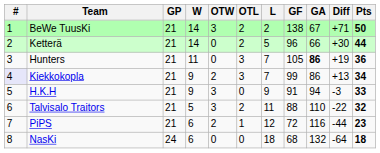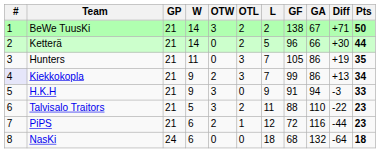 <table class="wikitable">
 <tr>
 <th style="min-width:1.8em;">#</th>
 <th style="min-width: 13em;">Team</th>
 <th style="min-width: 1.8em;">GP</th>
 <th style="min-width: 1.8em;">W</th>
 <th style="min-width: 1.8em;">OTW</th>
 <th style="min-width: 1.8em;">OTL</th>
 <th style="min-width: 1.8em;">L</th>
 <th style="min-width: 1.8em;">GF</th>
 <th style="min-width: 1.8em;">GA</th>
 <th style="min-width: 1.8em;">Diff</th>
 <th style="min-width: 1.8em;">Pts</th>
 </tr>
 <tr style="background:#B0FFB0;">
 <td>1</td>
 <td style="text-align:left;">BeWe TuusKi</td>
 <td>21</td>
 <td>14</td>
 <td>3</td>
 <td>2</td>
 <td>2</td>
 <td>138</td>
 <td>67</td>
 <td>+71</td>
 <td style="font-weight:bold;">50</td>
 </tr>
 <tr style="background:#CCFFCC;">
 <td>2</td>
 <td style="text-align:left;">Ketterä</td>
 <td>21</td>
 <td>14</td>
 <td>0</td>
 <td>2</td>
 <td>5</td>
 <td>96</td>
 <td>66</td>
 <td>+30</td>
 <td style="font-weight:bold;">44</td>
 </tr>
 <tr style="">
 <td>3</td>
 <td style="text-align:left;">Hunters</td>
 <td>21</td>
 <td>11</td>
 <td>0</td>
 <td>3</td>
 <td>7</td>
 <td>105</td>
-<td><strong>86</strong></td>
+<td>86</td>
 <td>+19</td>
-<td style="font-weight:bold;">36</td>
+<td style="font-weight:bold;">35</td>
 </tr>
 <tr style="">
 <td style="background: lavender;">4</td>
 <td style="text-align:left;"><a href='#'>Kiekkokopla</a></td>
 <td>21</td>
 <td>9</td>
 <td>2</td>
 <td>3</td>
 <td>7</td>
 <td>99</td>
 <td>86</td>
 <td>+13</td>
 <td style="font-weight:bold;">34</td>
 </tr>
 <tr style="">
 <td>5</td>
 <td style="text-align:left;"><a href='#'>H.K.H</a></td>
 <td>21</td>
 <td>9</td>
 <td>3</td>
 <td>0</td>
 <td>9</td>
 <td>91</td>
 <td>94</td>
 <td>-3</td>
 <td style="font-weight:bold;">33</td>
 </tr>
 <tr style="">
 <td>6</td>
 <td style="text-align:left;"><a href='#'>Talvisalo Traitors</a></td>
 <td>21</td>
 <td>5</td>
 <td>3</td>
 <td>2</td>
 <td>11</td>
 <td>88</td>
 <td>110</td>
 <td>-22</td>
-<td style="font-weight:bold;">32</td>
+<td style="font-weight:bold;">23</td>
 </tr>
 <tr style="">
 <td>7</td>
 <td style="text-align:left;"><a href='#'>PiPS</a></td>
 <td>21</td>
 <td>6</td>
 <td>2</td>
 <td>1</td>
 <td>12</td>
 <td>72</td>
 <td>116</td>
 <td>-44</td>
 <td style="font-weight:bold;">23</td>
 </tr>
 <tr style="">
 <td>8</td>
 <td style="text-align:left;"><a href='#'>NasKi</a></td>
 <td>24</td>
 <td>6</td>
 <td>0</td>
 <td>0</td>
 <td>18</td>
 <td>68</td>
 <td>132</td>
 <td>-64</td>
 <td style="font-weight:bold;">18</td>
 </tr>
 </table>
